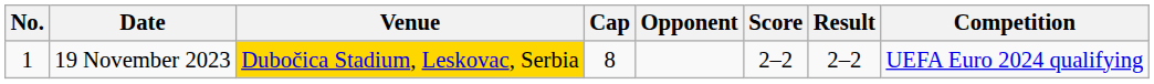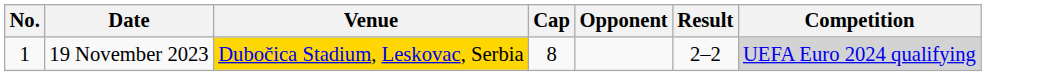 <table class="wikitable">
 <tr>
 <th scope="col">No.</th>
 <th scope="col">Date</th>
 <th scope="col">Venue</th>
 <th scope="col">Cap</th>
 <th scope="col">Opponent</th>
-<th scope="col">Score</th>
 <th scope="col">Result</th>
 <th scope="col">Competition</th>
 </tr>
 <tr>
 <td align="center">1</td>
 <td>19 November 2023</td>
 <td style="background: gold;"><a href='#'>Dubočica Stadium</a>, <a href='#'>Leskovac</a>, Serbia</td>
 <td align=center>8</td>
 <td></td>
 <td align="center">2–2</td>
-<td align="center">2–2</td>
-<td><a href='#'>UEFA Euro 2024 qualifying</a></td>
+<td style="background: lightgrey;"><a href='#'>UEFA Euro 2024 qualifying</a></td>
 </tr>
 </table>
